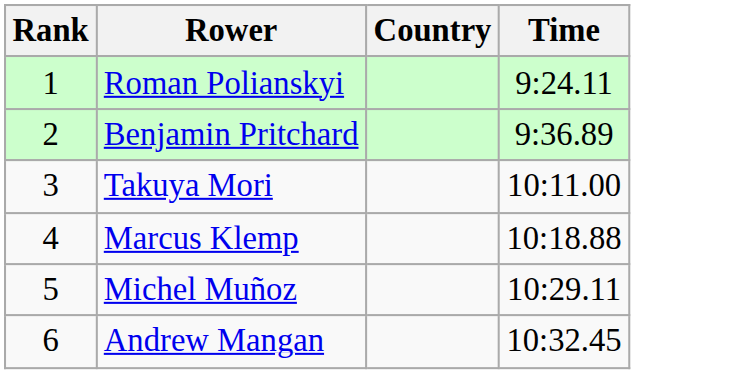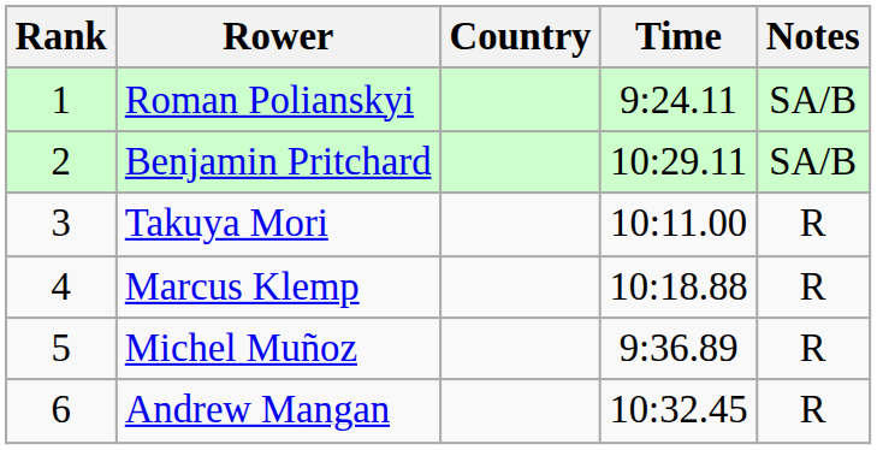 <table class="wikitable" style="text-align:center">
 <tr>
 <th>Rank</th>
 <th>Rower</th>
 <th>Country</th>
 <th>Time</th>
+<th>Notes</th>
 </tr>
 <tr bgcolor=ccffcc>
 <td>1</td>
 <td align="left"><a href='#'>Roman Polianskyi</a></td>
 <td align="left"></td>
 <td>9:24.11</td>
+<td>SA/B</td>
 </tr>
 <tr bgcolor=ccffcc>
 <td>2</td>
 <td align="left"><a href='#'>Benjamin Pritchard</a></td>
 <td align="left"></td>
-<td>9:36.89</td>
+<td>10:29.11</td>
+<td>SA/B</td>
 </tr>
 <tr>
 <td>3</td>
 <td align="left"><a href='#'>Takuya Mori</a></td>
 <td align="left"></td>
 <td>10:11.00</td>
+<td>R</td>
 </tr>
 <tr>
 <td>4</td>
 <td align="left"><a href='#'>Marcus Klemp</a></td>
 <td align="left"></td>
 <td>10:18.88</td>
+<td>R</td>
 </tr>
 <tr>
 <td>5</td>
 <td align="left"><a href='#'>Michel Muñoz</a></td>
 <td align="left"></td>
-<td>10:29.11</td>
+<td>9:36.89</td>
+<td>R</td>
 </tr>
 <tr>
 <td>6</td>
 <td align="left"><a href='#'>Andrew Mangan</a></td>
 <td align="left"></td>
 <td>10:32.45</td>
+<td>R</td>
 </tr>
 </table>
